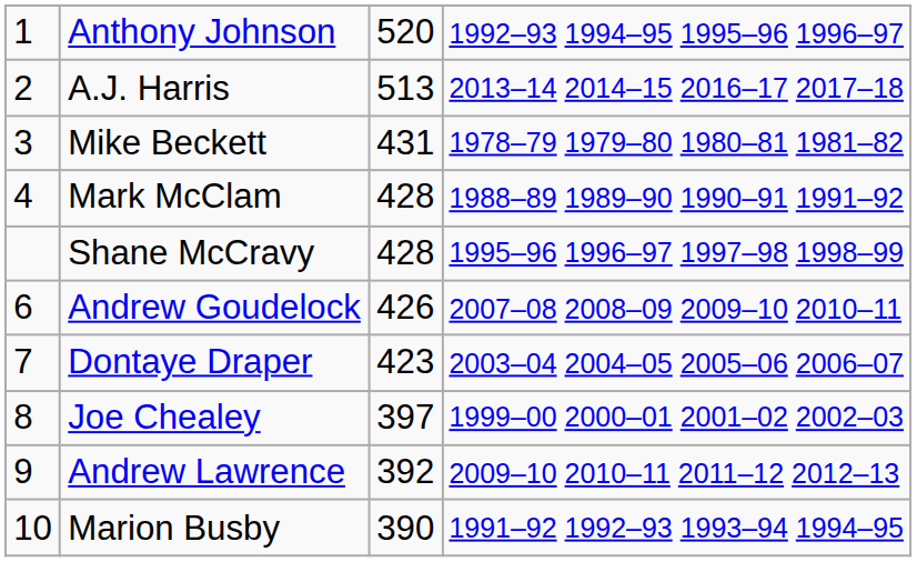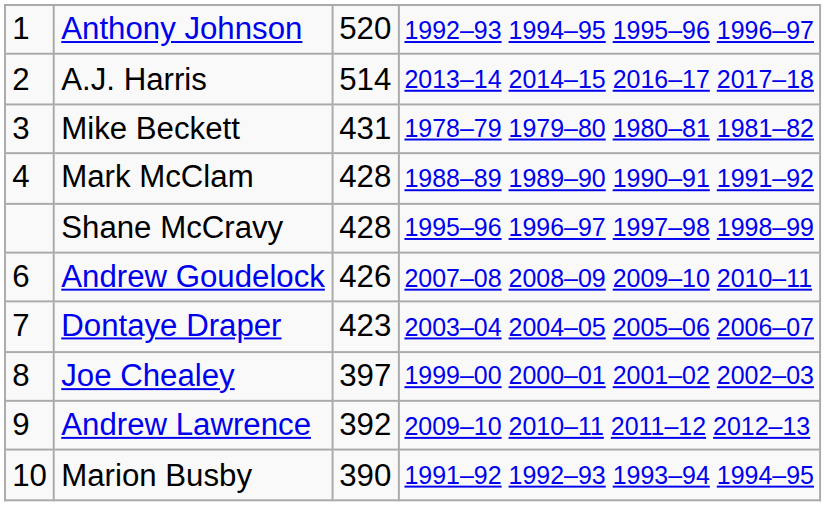 <table class="wikitable">
 <tr>
 </tr>
 <tr>
 <td>1</td>
 <td><a href='#'>Anthony Johnson</a></td>
 <td>520</td>
 <td style="font-size:80%;"><a href='#'>1992–93</a> <a href='#'>1994–95</a> <a href='#'>1995–96</a> <a href='#'>1996–97</a></td>
 </tr>
 <tr>
 <td>2</td>
 <td>A.J. Harris</td>
-<td>513</td>
+<td>514</td>
 <td style="font-size:80%;"><a href='#'>2013–14</a> <a href='#'>2014–15</a> <a href='#'>2016–17</a> <a href='#'>2017–18</a></td>
 </tr>
 <tr>
 <td>3</td>
 <td>Mike Beckett</td>
 <td>431</td>
 <td style="font-size:80%;"><a href='#'>1978–79</a> <a href='#'>1979–80</a> <a href='#'>1980–81</a> <a href='#'>1981–82</a></td>
 </tr>
 <tr>
 <td>4</td>
 <td>Mark McClam</td>
 <td>428</td>
 <td style="font-size:80%;"><a href='#'>1988–89</a> <a href='#'>1989–90</a> <a href='#'>1990–91</a> <a href='#'>1991–92</a></td>
 </tr>
 <tr>
 <td></td>
 <td>Shane McCravy</td>
 <td>428</td>
 <td style="font-size:80%;"><a href='#'>1995–96</a> <a href='#'>1996–97</a> <a href='#'>1997–98</a> <a href='#'>1998–99</a></td>
 </tr>
 <tr>
 <td>6</td>
 <td><a href='#'>Andrew Goudelock</a></td>
 <td>426</td>
 <td style="font-size:80%;"><a href='#'>2007–08</a> <a href='#'>2008–09</a> <a href='#'>2009–10</a> <a href='#'>2010–11</a></td>
 </tr>
 <tr>
 <td>7</td>
 <td><a href='#'>Dontaye Draper</a></td>
 <td>423</td>
 <td style="font-size:80%;"><a href='#'>2003–04</a> <a href='#'>2004–05</a> <a href='#'>2005–06</a> <a href='#'>2006–07</a></td>
 </tr>
 <tr>
 <td>8</td>
 <td><a href='#'>Joe Chealey</a></td>
 <td>397</td>
 <td style="font-size:80%;"><a href='#'>1999–00</a> <a href='#'>2000–01</a> <a href='#'>2001–02</a> <a href='#'>2002–03</a></td>
 </tr>
 <tr>
 <td>9</td>
 <td><a href='#'>Andrew Lawrence</a></td>
 <td>392</td>
 <td style="font-size:80%;"><a href='#'>2009–10</a> <a href='#'>2010–11</a> <a href='#'>2011–12</a> <a href='#'>2012–13</a></td>
 </tr>
 <tr>
 <td>10</td>
 <td>Marion Busby</td>
 <td>390</td>
 <td style="font-size:80%;"><a href='#'>1991–92</a> <a href='#'>1992–93</a> <a href='#'>1993–94</a> <a href='#'>1994–95</a></td>
 </tr>
 </table>
